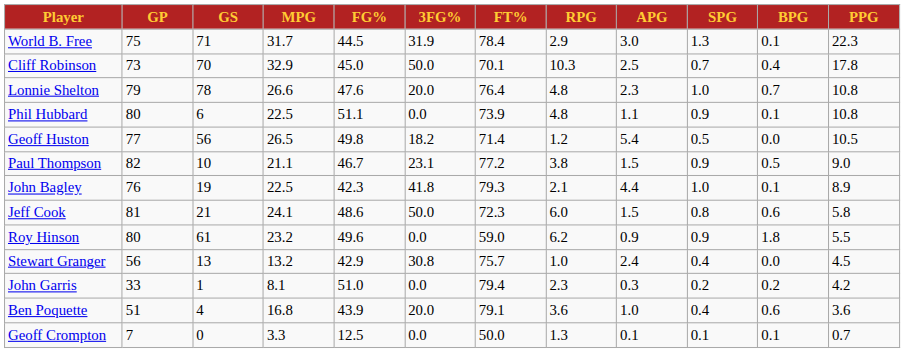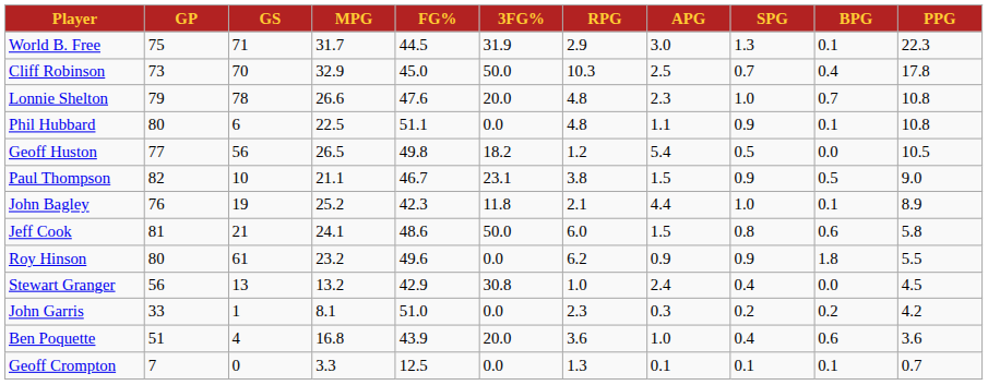 <table class="wikitable sortable" style="font-size: 90%">
 <tr>
 <th style="background:#b22222; color:#ffcc33" width="10%">Player</th>
 <th style="background:#b22222; color:#ffcc33" width="6%">GP</th>
 <th style="background:#b22222; color:#ffcc33" width="6%">GS</th>
 <th style="background:#b22222; color:#ffcc33" width="6%">MPG</th>
 <th style="background:#b22222; color:#ffcc33" width="6%">FG%</th>
 <th style="background:#b22222; color:#ffcc33" width="6%">3FG%</th>
-<th style="background:#b22222; color:#ffcc33" width="6%">FT%</th>
 <th style="background:#b22222; color:#ffcc33" width="6%">RPG</th>
 <th style="background:#b22222; color:#ffcc33" width="6%">APG</th>
 <th style="background:#b22222; color:#ffcc33" width="6%">SPG</th>
 <th style="background:#b22222; color:#ffcc33" width="6%">BPG</th>
 <th style="background:#b22222; color:#ffcc33" width="6%">PPG</th>
 </tr>
 <tr>
 <td><a href='#'>World B. Free</a></td>
 <td>75</td>
 <td>71</td>
 <td>31.7</td>
 <td>44.5</td>
 <td>31.9</td>
-<td>78.4</td>
 <td>2.9</td>
 <td>3.0</td>
 <td>1.3</td>
 <td>0.1</td>
 <td>22.3</td>
 </tr>
 <tr>
 <td><a href='#'>Cliff Robinson</a></td>
 <td>73</td>
 <td>70</td>
 <td>32.9</td>
 <td>45.0</td>
 <td>50.0</td>
-<td>70.1</td>
 <td>10.3</td>
 <td>2.5</td>
 <td>0.7</td>
 <td>0.4</td>
 <td>17.8</td>
 </tr>
 <tr>
 <td><a href='#'>Lonnie Shelton</a></td>
 <td>79</td>
 <td>78</td>
 <td>26.6</td>
 <td>47.6</td>
 <td>20.0</td>
-<td>76.4</td>
 <td>4.8</td>
 <td>2.3</td>
 <td>1.0</td>
 <td>0.7</td>
 <td>10.8</td>
 </tr>
 <tr>
 <td><a href='#'>Phil Hubbard</a></td>
 <td>80</td>
 <td>6</td>
 <td>22.5</td>
 <td>51.1</td>
 <td>0.0</td>
-<td>73.9</td>
 <td>4.8</td>
 <td>1.1</td>
 <td>0.9</td>
 <td>0.1</td>
 <td>10.8</td>
 </tr>
 <tr>
 <td><a href='#'>Geoff Huston</a></td>
 <td>77</td>
 <td>56</td>
 <td>26.5</td>
 <td>49.8</td>
 <td>18.2</td>
-<td>71.4</td>
 <td>1.2</td>
 <td>5.4</td>
 <td>0.5</td>
 <td>0.0</td>
 <td>10.5</td>
 </tr>
 <tr>
 <td><a href='#'>Paul Thompson</a></td>
 <td>82</td>
 <td>10</td>
 <td>21.1</td>
 <td>46.7</td>
 <td>23.1</td>
-<td>77.2</td>
 <td>3.8</td>
 <td>1.5</td>
 <td>0.9</td>
 <td>0.5</td>
 <td>9.0</td>
 </tr>
 <tr>
 <td><a href='#'>John Bagley</a></td>
 <td>76</td>
 <td>19</td>
-<td>22.5</td>
+<td>25.2</td>
 <td>42.3</td>
-<td>41.8</td>
-<td>79.3</td>
+<td>11.8</td>
 <td>2.1</td>
 <td>4.4</td>
 <td>1.0</td>
 <td>0.1</td>
 <td>8.9</td>
 </tr>
 <tr>
 <td><a href='#'>Jeff Cook</a></td>
 <td>81</td>
 <td>21</td>
 <td>24.1</td>
 <td>48.6</td>
 <td>50.0</td>
-<td>72.3</td>
 <td>6.0</td>
 <td>1.5</td>
 <td>0.8</td>
 <td>0.6</td>
 <td>5.8</td>
 </tr>
 <tr>
 <td><a href='#'>Roy Hinson</a></td>
 <td>80</td>
 <td>61</td>
 <td>23.2</td>
 <td>49.6</td>
 <td>0.0</td>
-<td>59.0</td>
 <td>6.2</td>
 <td>0.9</td>
 <td>0.9</td>
 <td>1.8</td>
 <td>5.5</td>
 </tr>
 <tr>
 <td><a href='#'>Stewart Granger</a></td>
 <td>56</td>
 <td>13</td>
 <td>13.2</td>
 <td>42.9</td>
 <td>30.8</td>
-<td>75.7</td>
 <td>1.0</td>
 <td>2.4</td>
 <td>0.4</td>
 <td>0.0</td>
 <td>4.5</td>
 </tr>
 <tr>
 <td><a href='#'>John Garris</a></td>
 <td>33</td>
 <td>1</td>
 <td>8.1</td>
 <td>51.0</td>
 <td>0.0</td>
-<td>79.4</td>
 <td>2.3</td>
 <td>0.3</td>
 <td>0.2</td>
 <td>0.2</td>
 <td>4.2</td>
 </tr>
 <tr>
 <td><a href='#'>Ben Poquette</a></td>
 <td>51</td>
 <td>4</td>
 <td>16.8</td>
 <td>43.9</td>
 <td>20.0</td>
-<td>79.1</td>
 <td>3.6</td>
 <td>1.0</td>
 <td>0.4</td>
 <td>0.6</td>
 <td>3.6</td>
 </tr>
 <tr>
 <td><a href='#'>Geoff Crompton</a></td>
 <td>7</td>
 <td>0</td>
 <td>3.3</td>
 <td>12.5</td>
 <td>0.0</td>
-<td>50.0</td>
 <td>1.3</td>
 <td>0.1</td>
 <td>0.1</td>
 <td>0.1</td>
 <td>0.7</td>
 </tr>
 </table>
